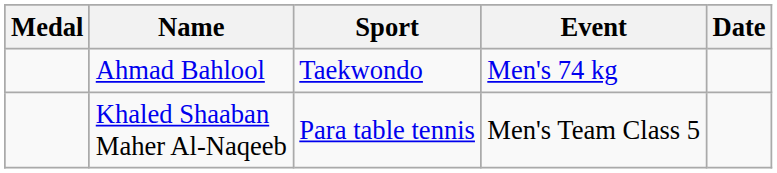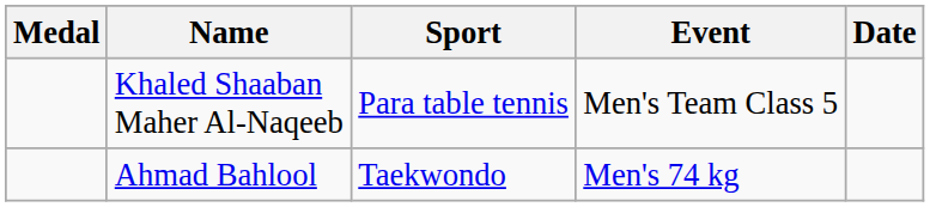 <table class="wikitable sortable" style="font-size: 95%;">
 <tr>
 <th>Medal</th>
 <th>Name</th>
 <th>Sport</th>
 <th>Event</th>
 <th>Date</th>
 </tr>
 <tr>
 <td></td>
+<td><a href='#'>Khaled Shaaban</a><br>Maher Al-Naqeeb</td>
+<td><a href='#'>Para table tennis</a></td>
+<td>Men's Team Class 5</td>
+<td></td>
+</tr>
+<tr>
+<td></td>
 <td><a href='#'>Ahmad Bahlool</a></td>
 <td><a href='#'>Taekwondo</a></td>
 <td><a href='#'>Men's 74 kg</a></td>
 <td></td>
 </tr>
-<tr>
-<td></td>
-<td><a href='#'>Khaled Shaaban</a><br>Maher Al-Naqeeb</td>
-<td><a href='#'>Para table tennis</a></td>
-<td>Men's Team Class 5</td>
-<td></td>
-</tr>
 </table>
